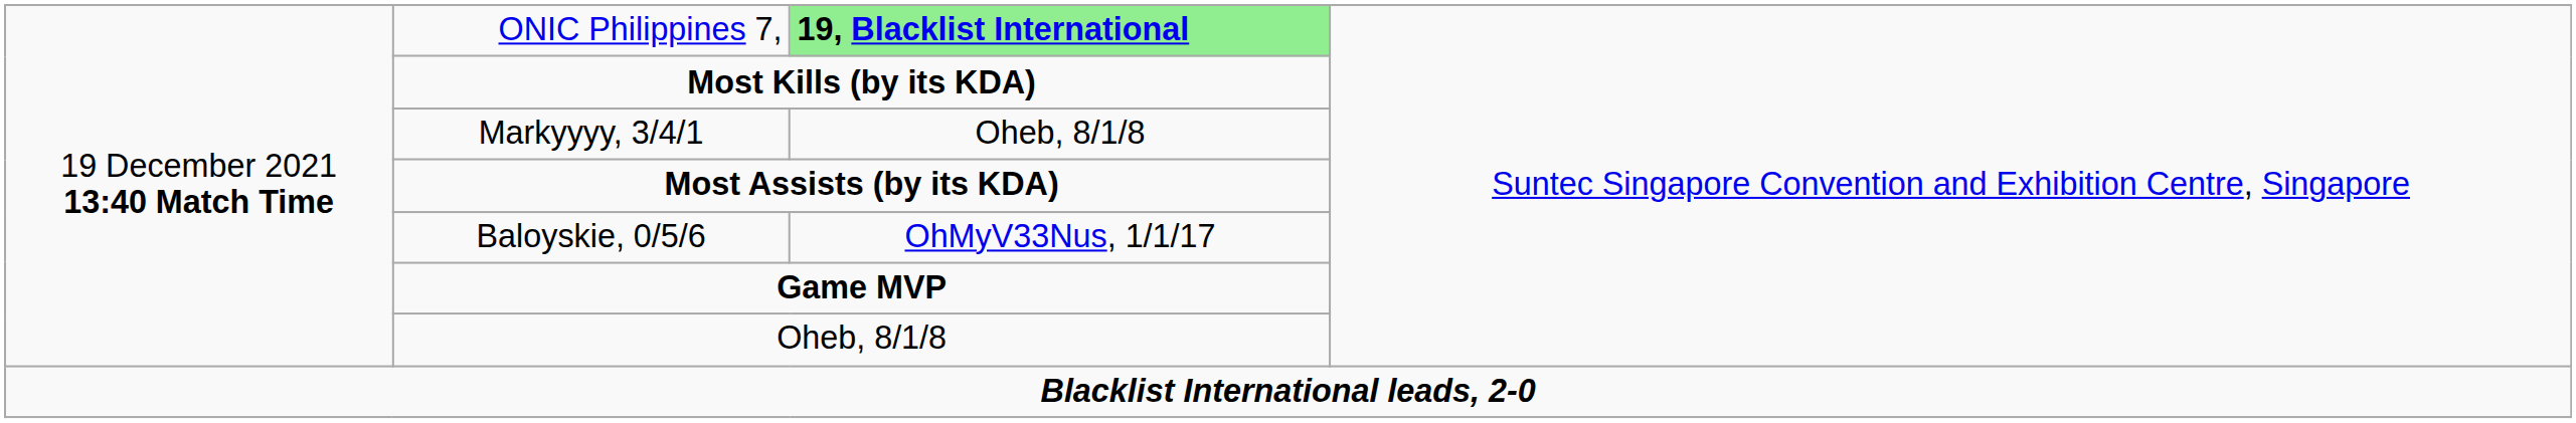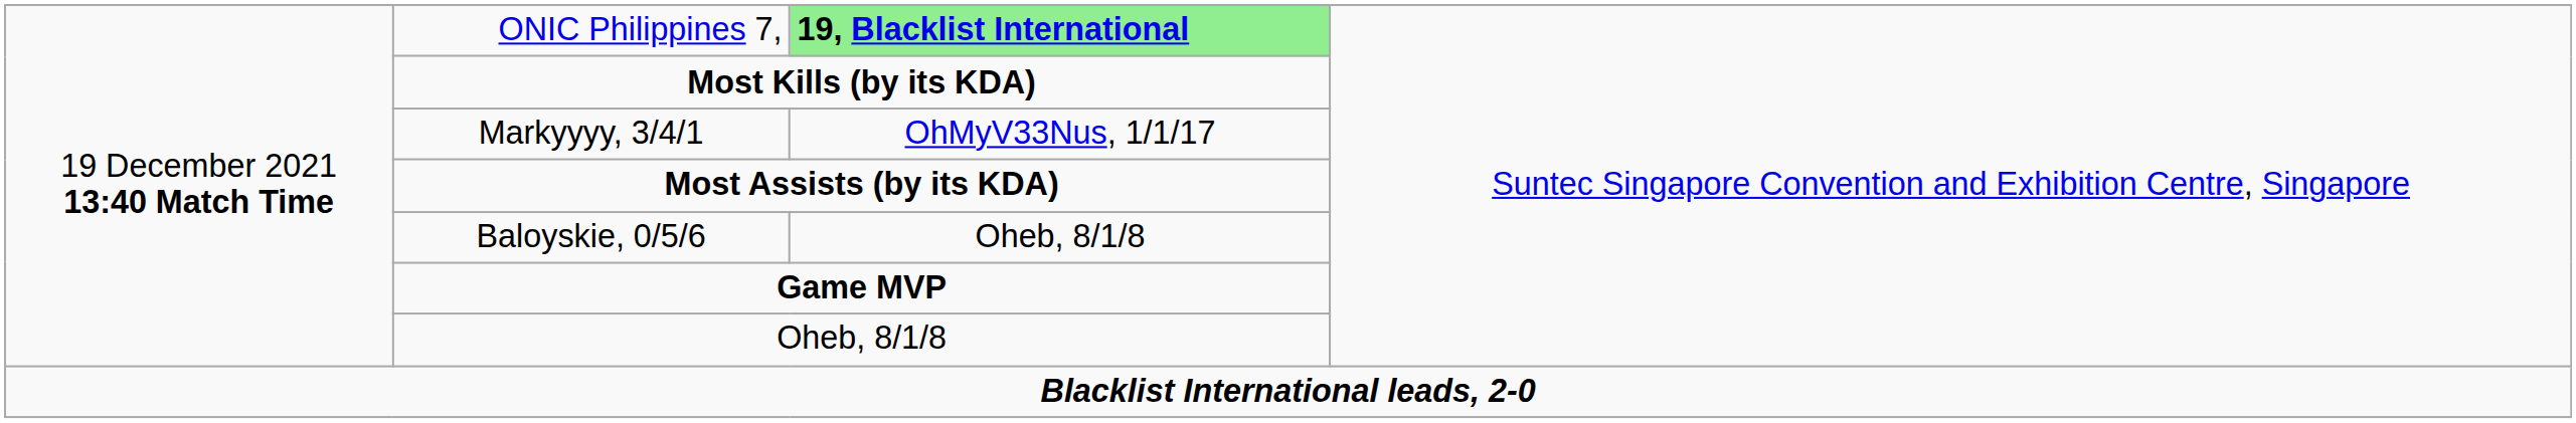 <table class="wikitable" style="text-align: center; width: 100%; margin-left: auto; margin-right: auto; border: none;">
 <tr>
 <td rowspan="7">19 December 2021<br><strong>13:40 Match Time</strong></td>
 <td align="right"> <a href='#'>ONIC Philippines</a> 7,</td>
 <td bgcolor="#90EE90" align="left"><strong>19, <a href='#'>Blacklist International</a></strong> </td>
 <td rowspan="7"><a href='#'>Suntec Singapore Convention and Exhibition Centre</a>, <a href='#'>Singapore</a></td>
 </tr>
 <tr>
 <td colspan="2"><strong>Most Kills (by its KDA)</strong></td>
 </tr>
 <tr>
 <td>Markyyyy, 3/4/1</td>
-<td>Oheb, 8/1/8</td>
+<td><a href='#'>OhMyV33Nus</a>, 1/1/17</td>
 </tr>
 <tr>
 <td colspan="2"><strong>Most Assists (by its KDA)</strong></td>
 </tr>
 <tr>
 <td>Baloyskie, 0/5/6</td>
-<td><a href='#'>OhMyV33Nus</a>, 1/1/17</td>
+<td>Oheb, 8/1/8</td>
 </tr>
 <tr>
 <td colspan="2"><strong>Game MVP</strong></td>
 </tr>
 <tr>
 <td colspan="2">Oheb, 8/1/8</td>
 </tr>
 <tr>
 <td colspan="4"><strong><em>Blacklist International leads, 2-0</em></strong></td>
 </tr>
 </table>
